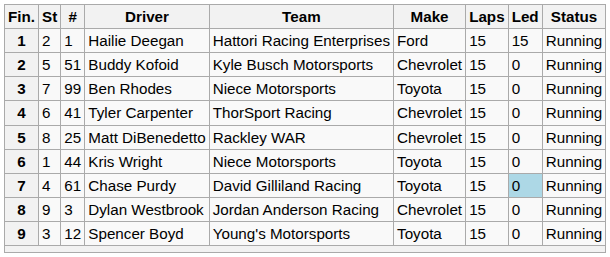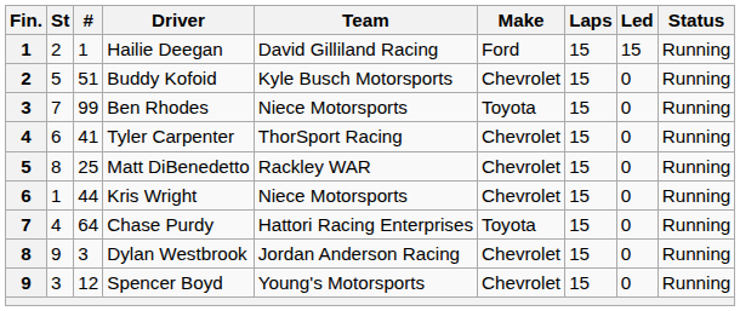 <table class="wikitable" style="font-size:95%">
 <tr>
 <th>Fin.</th>
 <th>St</th>
 <th>#</th>
 <th>Driver</th>
 <th>Team</th>
 <th>Make</th>
 <th>Laps</th>
 <th>Led</th>
 <th>Status</th>
 </tr>
 <tr>
 <th>1</th>
 <td>2</td>
 <td>1</td>
 <td>Hailie Deegan</td>
-<td>Hattori Racing Enterprises</td>
+<td>David Gilliland Racing</td>
 <td>Ford</td>
 <td>15</td>
 <td>15</td>
 <td>Running</td>
 </tr>
 <tr>
 <th>2</th>
 <td>5</td>
 <td>51</td>
 <td>Buddy Kofoid</td>
 <td>Kyle Busch Motorsports</td>
 <td>Chevrolet</td>
 <td>15</td>
 <td>0</td>
 <td>Running</td>
 </tr>
 <tr>
 <th>3</th>
 <td>7</td>
 <td>99</td>
 <td>Ben Rhodes</td>
 <td>Niece Motorsports</td>
 <td>Toyota</td>
 <td>15</td>
 <td>0</td>
 <td>Running</td>
 </tr>
 <tr>
 <th>4</th>
 <td>6</td>
 <td>41</td>
 <td>Tyler Carpenter</td>
 <td>ThorSport Racing</td>
 <td>Chevrolet</td>
 <td>15</td>
 <td>0</td>
 <td>Running</td>
 </tr>
 <tr>
 <th>5</th>
 <td>8</td>
 <td>25</td>
 <td>Matt DiBenedetto</td>
 <td>Rackley WAR</td>
 <td>Chevrolet</td>
 <td>15</td>
 <td>0</td>
 <td>Running</td>
 </tr>
 <tr>
 <th>6</th>
 <td>1</td>
 <td>44</td>
 <td>Kris Wright</td>
 <td>Niece Motorsports</td>
-<td>Toyota</td>
+<td>Chevrolet</td>
 <td>15</td>
 <td>0</td>
 <td>Running</td>
 </tr>
 <tr>
 <th>7</th>
 <td>4</td>
-<td>61</td>
+<td>64</td>
 <td>Chase Purdy</td>
-<td>David Gilliland Racing</td>
+<td>Hattori Racing Enterprises</td>
 <td>Toyota</td>
 <td>15</td>
-<td style="background: lightblue;">0</td>
+<td>0</td>
 <td>Running</td>
 </tr>
 <tr>
 <th>8</th>
 <td>9</td>
 <td>3</td>
 <td>Dylan Westbrook</td>
 <td>Jordan Anderson Racing</td>
 <td>Chevrolet</td>
 <td>15</td>
 <td>0</td>
 <td>Running</td>
 </tr>
 <tr>
 <th>9</th>
 <td>3</td>
 <td>12</td>
 <td>Spencer Boyd</td>
 <td>Young's Motorsports</td>
-<td>Toyota</td>
+<td>Chevrolet</td>
 <td>15</td>
 <td>0</td>
 <td>Running</td>
 </tr>
 <tr>
 <th colspan="9"></th>
 </tr>
 </table>
